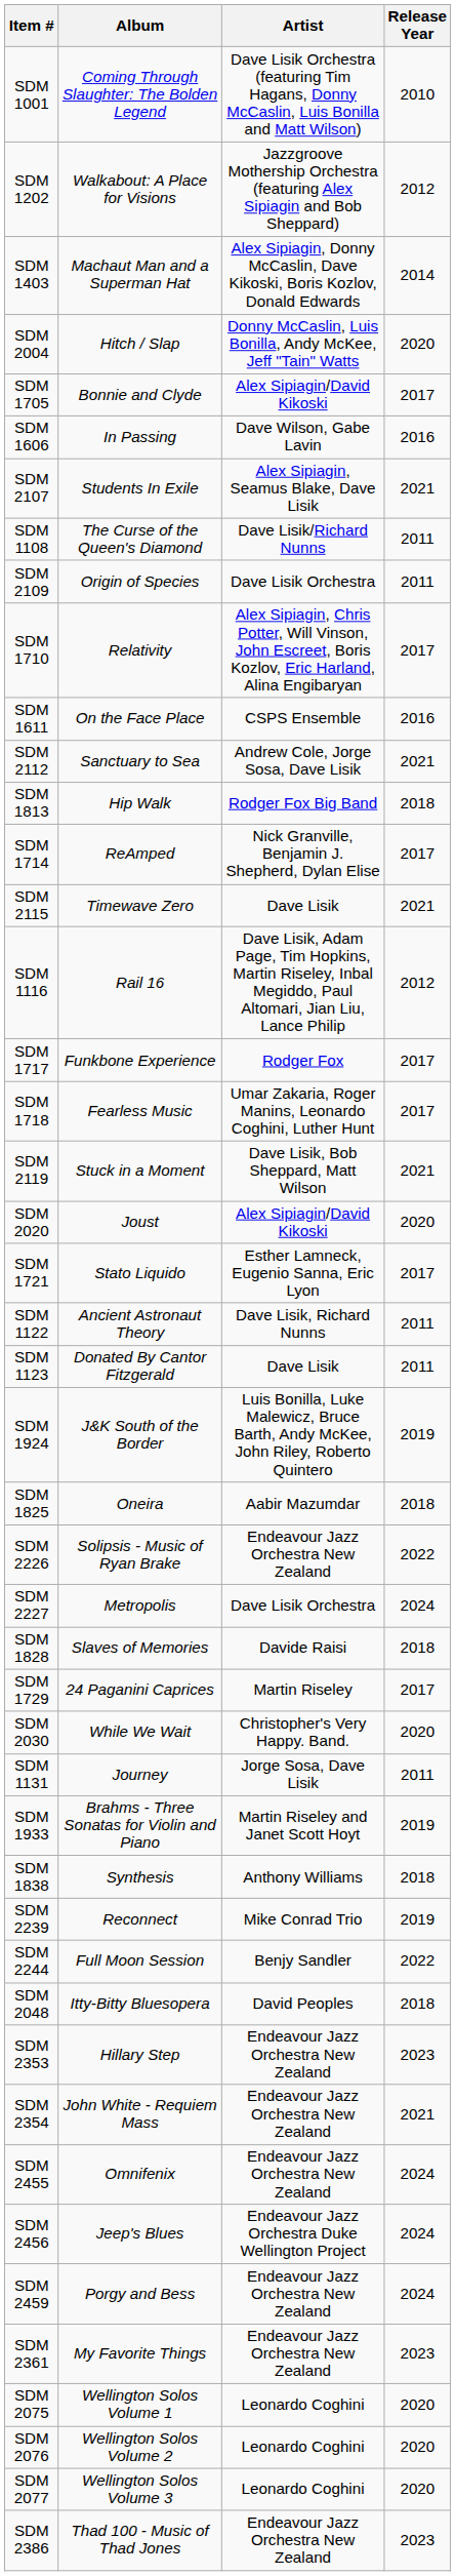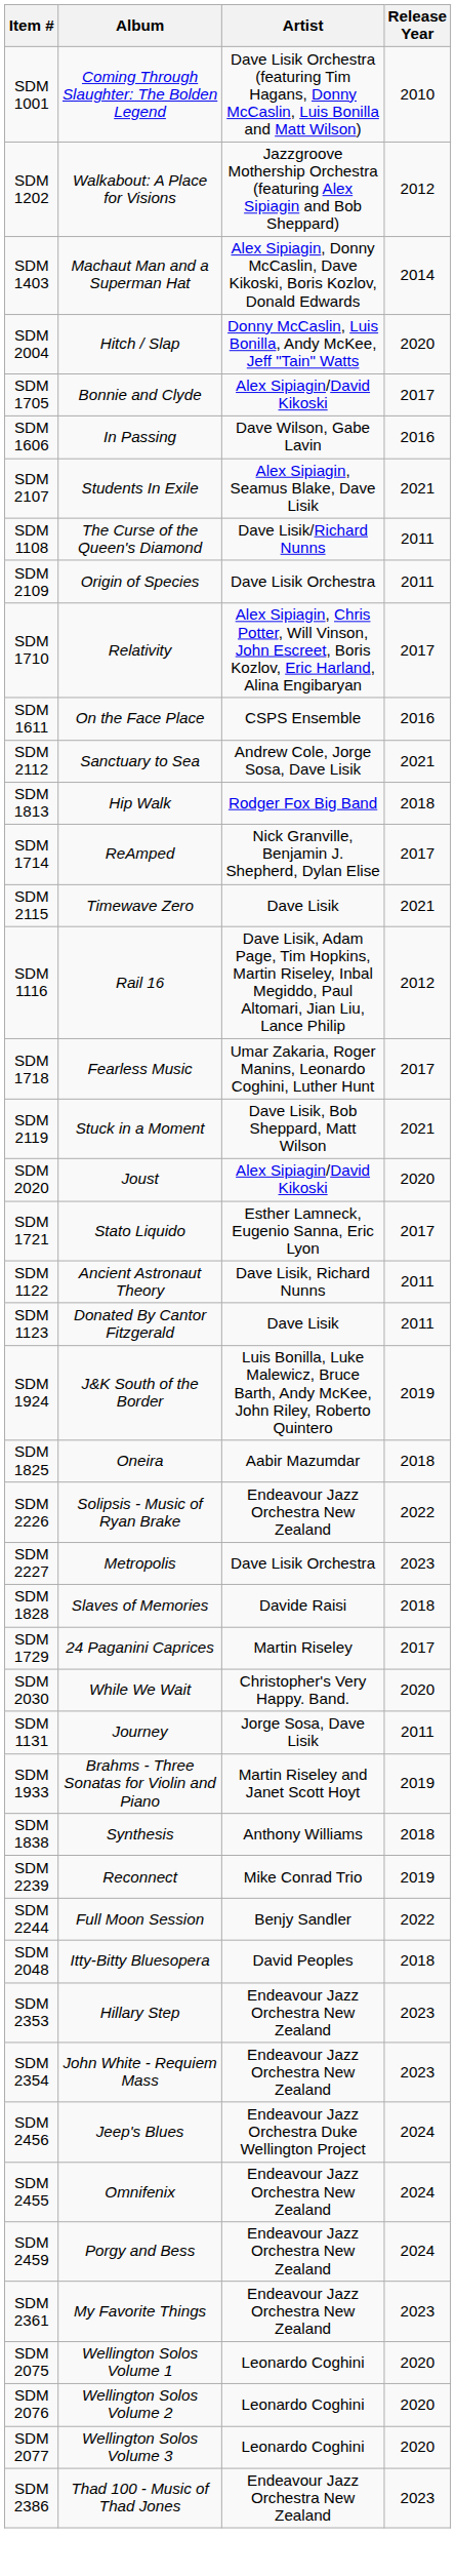 <table class="wikitable sortable mw-collapsible" style="text-align:left; margin:0;">
 <tr>
 <th style="width:3em;">Item #</th>
 <th style="width:10em;">Album</th>
 <th style="width:10em;">Artist</th>
 <th style="width:1em;">Release Year</th>
 </tr>
 <tr>
 <td style="text-align:center;">SDM 1001</td>
 <td style="text-align:center;"><em><a href='#'>Coming Through Slaughter: The Bolden Legend</a></em></td>
 <td style="text-align:center;">Dave Lisik Orchestra (featuring Tim Hagans, <a href='#'>Donny McCaslin</a>, <a href='#'>Luis Bonilla</a> and <a href='#'>Matt Wilson</a>)</td>
 <td style="text-align:center;">2010</td>
 </tr>
 <tr style="text-align:center;">
 <td>SDM 1202</td>
 <td><em>Walkabout: A Place for Visions</em></td>
 <td>Jazzgroove Mothership Orchestra (featuring <a href='#'>Alex Sipiagin</a> and Bob Sheppard)</td>
 <td>2012</td>
 </tr>
 <tr style="text-align:center;">
 <td>SDM 1403</td>
 <td><em>Machaut Man and a Superman Hat</em></td>
 <td><a href='#'>Alex Sipiagin</a>, Donny McCaslin, Dave Kikoski, Boris Kozlov, Donald Edwards</td>
 <td>2014</td>
 </tr>
 <tr style="text-align:center;">
 <td>SDM 2004</td>
 <td><em>Hitch / Slap</em></td>
 <td><a href='#'>Donny McCaslin</a>, <a href='#'>Luis Bonilla</a>, Andy McKee, <a href='#'>Jeff "Tain" Watts</a></td>
 <td>2020</td>
 </tr>
 <tr style="text-align:center;">
 <td>SDM 1705</td>
 <td><em>Bonnie and Clyde</em></td>
 <td><a href='#'>Alex Sipiagin</a>/<a href='#'>David Kikoski</a></td>
 <td>2017</td>
 </tr>
 <tr style="text-align:center;">
 <td>SDM 1606</td>
 <td><em>In Passing</em></td>
 <td>Dave Wilson, Gabe Lavin</td>
 <td>2016</td>
 </tr>
 <tr style="text-align:center;">
 <td>SDM 2107</td>
 <td><em>Students In Exile</em></td>
 <td><a href='#'>Alex Sipiagin</a>, Seamus Blake, Dave Lisik</td>
 <td>2021</td>
 </tr>
 <tr style="text-align:center;">
 <td>SDM 1108</td>
 <td><em>The Curse of the Queen's Diamond</em></td>
 <td>Dave Lisik/<a href='#'>Richard Nunns</a></td>
 <td>2011</td>
 </tr>
 <tr style="text-align:center;">
 <td>SDM 2109</td>
 <td><em>Origin of Species</em></td>
 <td>Dave Lisik Orchestra</td>
 <td>2011</td>
 </tr>
 <tr>
 <td style="text-align:center;">SDM 1710</td>
 <td style="text-align:center;"><em>Relativity</em></td>
 <td style="text-align:center;"><a href='#'>Alex Sipiagin</a>, <a href='#'>Chris Potter</a>, Will Vinson, <a href='#'>John Escreet</a>, Boris Kozlov, <a href='#'>Eric Harland</a>, Alina Engibaryan</td>
 <td style="text-align:center;">2017</td>
 </tr>
 <tr style="text-align:center;">
 <td>SDM 1611</td>
 <td><em>On the Face Place</em></td>
 <td>CSPS Ensemble</td>
 <td>2016</td>
 </tr>
 <tr style="text-align:center;">
 <td>SDM 2112</td>
 <td><em>Sanctuary to Sea</em></td>
 <td>Andrew Cole, Jorge Sosa, Dave Lisik</td>
 <td>2021</td>
 </tr>
 <tr style="text-align:center;">
 <td>SDM 1813</td>
 <td><em>Hip Walk</em></td>
 <td><a href='#'>Rodger Fox Big Band</a></td>
 <td>2018</td>
 </tr>
 <tr style="text-align:center;">
 <td>SDM 1714</td>
 <td><em>ReAmped</em></td>
 <td>Nick Granville, Benjamin J. Shepherd, Dylan Elise</td>
 <td>2017</td>
 </tr>
 <tr style="text-align:center;">
 <td>SDM 2115</td>
 <td><em>Timewave Zero</em></td>
 <td>Dave Lisik</td>
 <td>2021</td>
 </tr>
 <tr style="text-align:center;">
 <td>SDM 1116</td>
 <td><em>Rail 16</em></td>
 <td>Dave Lisik, Adam Page, Tim Hopkins, Martin Riseley, Inbal Megiddo, Paul Altomari, Jian Liu, Lance Philip</td>
 <td>2012</td>
 </tr>
 <tr style="text-align:center;">
-<td>SDM 1717</td>
-<td><em>Funkbone Experience</em></td>
-<td><a href='#'>Rodger Fox</a></td>
-<td>2017</td>
-</tr>
-<tr style="text-align:center;">
 <td>SDM 1718</td>
 <td><em>Fearless Music</em></td>
 <td>Umar Zakaria, Roger Manins, Leonardo Coghini, Luther Hunt</td>
 <td>2017</td>
 </tr>
 <tr style="text-align:center;">
 <td>SDM 2119</td>
 <td><em>Stuck in a Moment</em></td>
 <td>Dave Lisik, Bob Sheppard, Matt Wilson</td>
 <td>2021</td>
 </tr>
 <tr style="text-align:center;">
 <td>SDM 2020</td>
 <td><em>Joust</em></td>
 <td><a href='#'>Alex Sipiagin</a>/<a href='#'>David Kikoski</a></td>
 <td>2020</td>
 </tr>
 <tr style="text-align:center;">
 <td>SDM 1721</td>
 <td><em>Stato Liquido</em></td>
 <td>Esther Lamneck, Eugenio Sanna, Eric Lyon</td>
 <td>2017</td>
 </tr>
 <tr style="text-align:center;">
 <td>SDM 1122</td>
 <td><em>Ancient Astronaut Theory</em></td>
 <td>Dave Lisik, Richard Nunns</td>
 <td>2011</td>
 </tr>
 <tr style="text-align:center;">
 <td>SDM 1123</td>
 <td><em>Donated By Cantor Fitzgerald</em></td>
 <td>Dave Lisik</td>
 <td>2011</td>
 </tr>
 <tr style="text-align:center;">
 <td>SDM 1924</td>
 <td><em>J&K South of the Border</em></td>
 <td>Luis Bonilla, Luke Malewicz, Bruce Barth, Andy McKee, John Riley, Roberto Quintero</td>
 <td>2019</td>
 </tr>
 <tr style="text-align:center;">
 <td>SDM 1825</td>
 <td><em>Oneira</em></td>
 <td>Aabir Mazumdar</td>
 <td>2018</td>
 </tr>
 <tr style="text-align:center;">
 <td>SDM 2226</td>
 <td><em>Solipsis - Music of Ryan Brake</em></td>
 <td>Endeavour Jazz Orchestra New Zealand</td>
 <td>2022</td>
 </tr>
 <tr style="text-align:center;">
 <td>SDM 2227</td>
 <td><em>Metropolis</em></td>
 <td>Dave Lisik Orchestra</td>
-<td>2024</td>
+<td>2023</td>
 </tr>
 <tr style="text-align:center;">
 <td>SDM 1828</td>
 <td><em>Slaves of Memories</em></td>
 <td>Davide Raisi</td>
 <td>2018</td>
 </tr>
 <tr style="text-align:center;">
 <td>SDM 1729</td>
 <td><em>24 Paganini Caprices</em></td>
 <td>Martin Riseley</td>
 <td>2017</td>
 </tr>
 <tr style="text-align:center;">
 <td>SDM 2030</td>
 <td><em>While We Wait</em></td>
 <td>Christopher's Very Happy. Band.</td>
 <td>2020</td>
 </tr>
 <tr style="text-align:center;">
 <td>SDM 1131</td>
 <td><em>Journey</em></td>
 <td>Jorge Sosa, Dave Lisik</td>
 <td>2011</td>
 </tr>
 <tr style="text-align:center;">
 <td>SDM 1933</td>
 <td><em>Brahms - Three Sonatas for Violin and Piano</em></td>
 <td>Martin Riseley and Janet Scott Hoyt</td>
 <td>2019</td>
 </tr>
 <tr style="text-align:center;">
 <td>SDM 1838</td>
 <td><em>Synthesis</em></td>
 <td>Anthony Williams</td>
 <td>2018</td>
 </tr>
 <tr style="text-align:center;">
 <td>SDM 2239</td>
 <td><em>Reconnect</em></td>
 <td>Mike Conrad Trio</td>
 <td>2019</td>
 </tr>
 <tr style="text-align:center;">
 <td>SDM 2244</td>
 <td><em>Full Moon Session</em></td>
 <td>Benjy Sandler</td>
 <td>2022</td>
 </tr>
 <tr style="text-align:center;">
 <td>SDM 2048</td>
 <td><em>Itty-Bitty Bluesopera</em></td>
 <td>David Peoples</td>
 <td>2018</td>
 </tr>
 <tr style="text-align:center;">
 <td>SDM 2353</td>
 <td><em>Hillary Step</em></td>
 <td>Endeavour Jazz Orchestra New Zealand</td>
 <td>2023</td>
 </tr>
 <tr style="text-align:center;">
 <td>SDM 2354</td>
 <td><em>John White - Requiem Mass</em></td>
 <td>Endeavour Jazz Orchestra New Zealand</td>
-<td>2021</td>
+<td>2023</td>
+</tr>
+<tr style="text-align:center;">
+<td>SDM 2456</td>
+<td><em>Jeep's Blues</em></td>
+<td>Endeavour Jazz Orchestra Duke Wellington Project</td>
+<td>2024</td>
 </tr>
 <tr style="text-align:center;">
 <td>SDM 2455</td>
 <td><em>Omnifenix</em></td>
 <td>Endeavour Jazz Orchestra New Zealand</td>
-<td>2024</td>
-</tr>
-<tr style="text-align:center;">
-<td>SDM 2456</td>
-<td><em>Jeep's Blues</em></td>
-<td>Endeavour Jazz Orchestra Duke Wellington Project</td>
 <td>2024</td>
 </tr>
 <tr style="text-align:center;">
 <td>SDM 2459</td>
 <td><em>Porgy and Bess</em></td>
 <td>Endeavour Jazz Orchestra New Zealand</td>
 <td>2024</td>
 </tr>
 <tr style="text-align:center;">
 <td>SDM 2361</td>
 <td><em>My Favorite Things</em></td>
 <td>Endeavour Jazz Orchestra New Zealand</td>
 <td>2023</td>
 </tr>
 <tr style="text-align:center;">
 <td>SDM 2075</td>
 <td><em>Wellington Solos Volume 1</em></td>
 <td>Leonardo Coghini</td>
 <td>2020</td>
 </tr>
 <tr style="text-align:center;">
 <td>SDM 2076</td>
 <td><em>Wellington Solos Volume 2</em></td>
 <td>Leonardo Coghini</td>
 <td>2020</td>
 </tr>
 <tr style="text-align:center;">
 <td>SDM 2077</td>
 <td><em>Wellington Solos Volume 3</em></td>
 <td>Leonardo Coghini</td>
 <td>2020</td>
 </tr>
 <tr style="text-align:center;">
 <td>SDM 2386</td>
 <td><em>Thad 100 - Music of Thad Jones</em></td>
 <td>Endeavour Jazz Orchestra New Zealand</td>
 <td>2023</td>
 </tr>
 </table>
